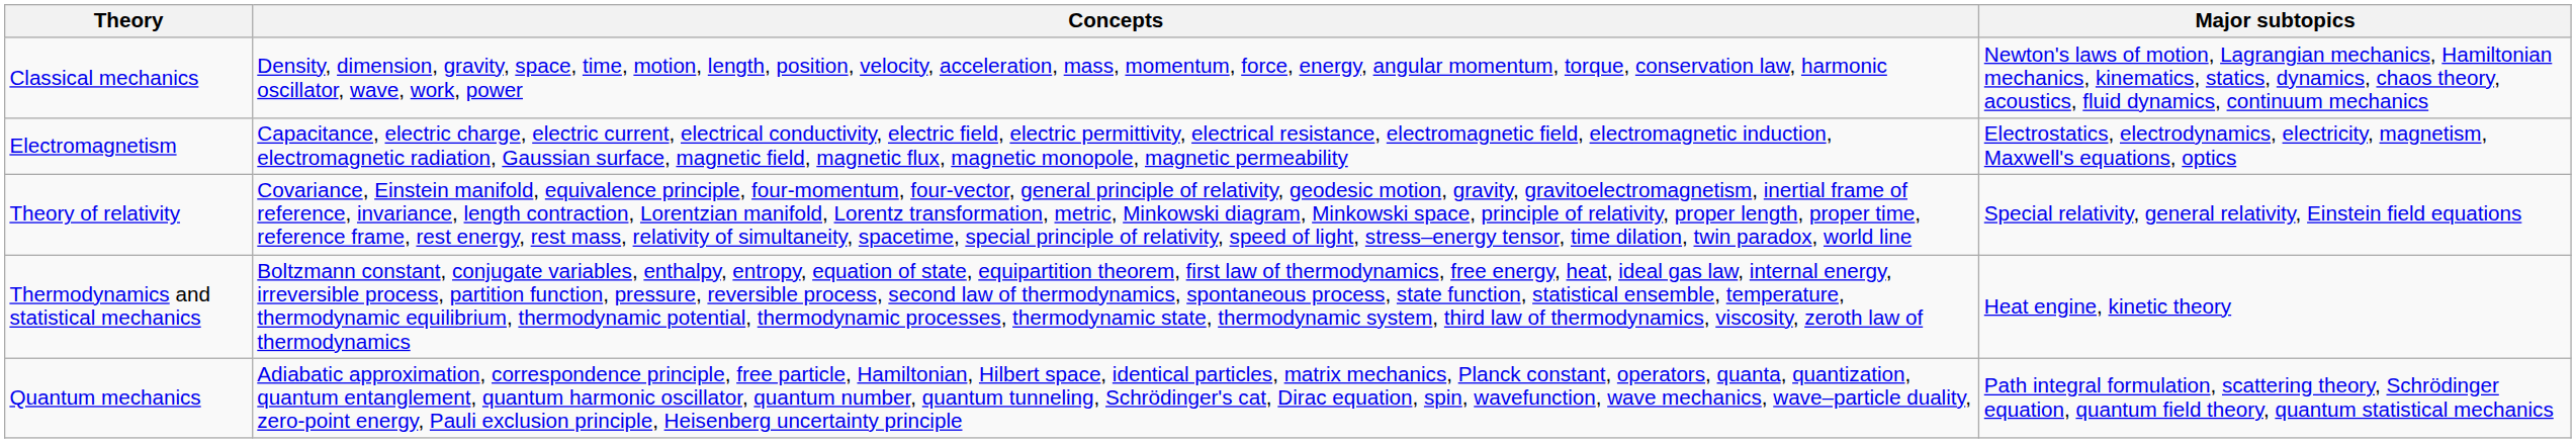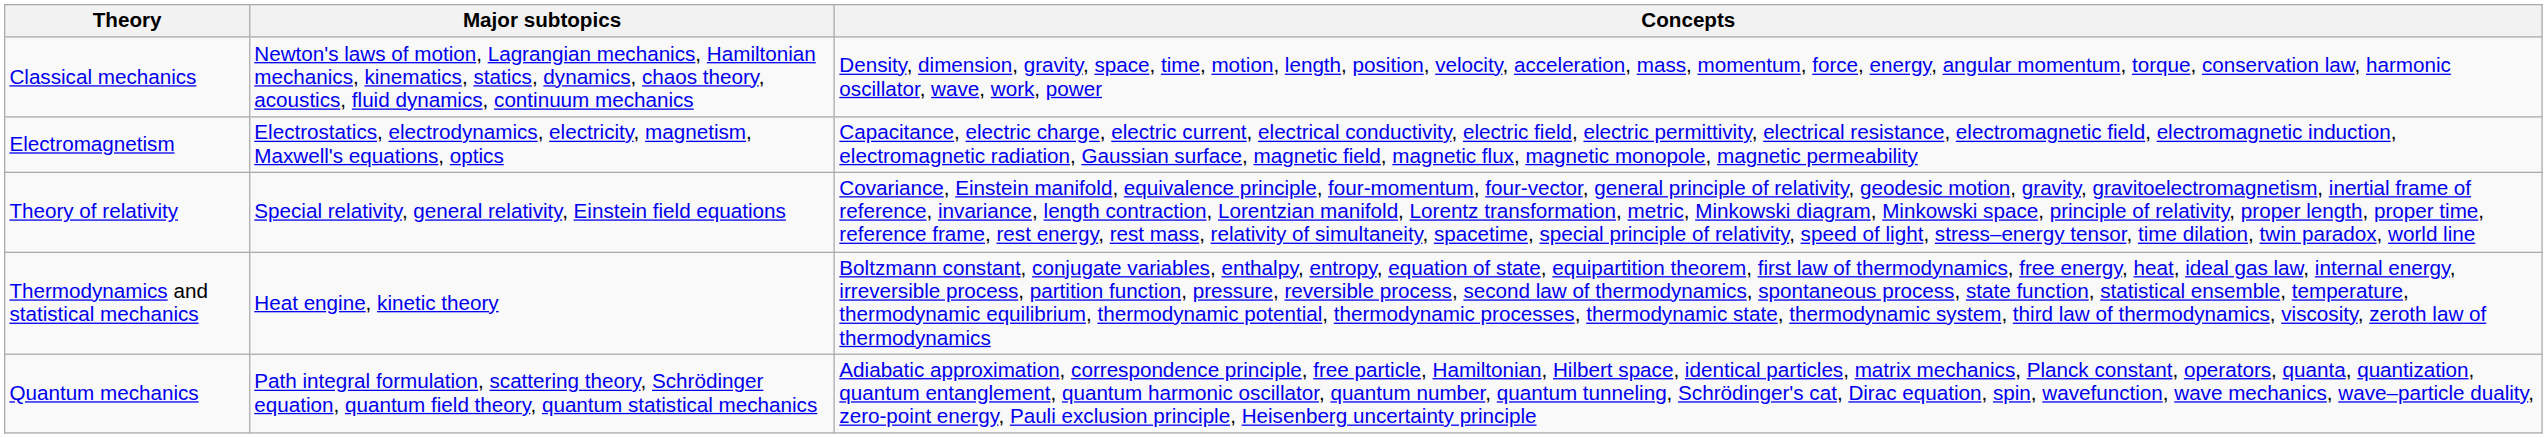 <table class="wikitable">
 <tr>
 <th>Theory</th>
+<th>Major subtopics</th>
 <th>Concepts</th>
-<th>Major subtopics</th>
 </tr>
 <tr>
 <td><a href='#'>Classical mechanics</a></td>
+<td><a href='#'>Newton's laws of motion</a>, <a href='#'>Lagrangian mechanics</a>, <a href='#'>Hamiltonian mechanics</a>, <a href='#'>kinematics</a>, <a href='#'>statics</a>, <a href='#'>dynamics</a>, <a href='#'>chaos theory</a>, <a href='#'>acoustics</a>, <a href='#'>fluid dynamics</a>, <a href='#'>continuum mechanics</a></td>
 <td><a href='#'>Density</a>, <a href='#'>dimension</a>, <a href='#'>gravity</a>, <a href='#'>space</a>, <a href='#'>time</a>, <a href='#'>motion</a>, <a href='#'>length</a>, <a href='#'>position</a>, <a href='#'>velocity</a>, <a href='#'>acceleration</a>, <a href='#'>mass</a>, <a href='#'>momentum</a>, <a href='#'>force</a>, <a href='#'>energy</a>, <a href='#'>angular momentum</a>, <a href='#'>torque</a>, <a href='#'>conservation law</a>, <a href='#'>harmonic oscillator</a>, <a href='#'>wave</a>, <a href='#'>work</a>, <a href='#'>power</a></td>
-<td><a href='#'>Newton's laws of motion</a>, <a href='#'>Lagrangian mechanics</a>, <a href='#'>Hamiltonian mechanics</a>, <a href='#'>kinematics</a>, <a href='#'>statics</a>, <a href='#'>dynamics</a>, <a href='#'>chaos theory</a>, <a href='#'>acoustics</a>, <a href='#'>fluid dynamics</a>, <a href='#'>continuum mechanics</a></td>
 </tr>
 <tr>
 <td><a href='#'>Electromagnetism</a></td>
+<td><a href='#'>Electrostatics</a>, <a href='#'>electrodynamics</a>, <a href='#'>electricity</a>, <a href='#'>magnetism</a>, <a href='#'>Maxwell's equations</a>, <a href='#'>optics</a></td>
 <td><a href='#'>Capacitance</a>, <a href='#'>electric charge</a>, <a href='#'>electric current</a>, <a href='#'>electrical conductivity</a>, <a href='#'>electric field</a>, <a href='#'>electric permittivity</a>, <a href='#'>electrical resistance</a>, <a href='#'>electromagnetic field</a>, <a href='#'>electromagnetic induction</a>, <a href='#'>electromagnetic radiation</a>, <a href='#'>Gaussian surface</a>, <a href='#'>magnetic field</a>, <a href='#'>magnetic flux</a>, <a href='#'>magnetic monopole</a>, <a href='#'>magnetic permeability</a></td>
-<td><a href='#'>Electrostatics</a>, <a href='#'>electrodynamics</a>, <a href='#'>electricity</a>, <a href='#'>magnetism</a>, <a href='#'>Maxwell's equations</a>, <a href='#'>optics</a></td>
 </tr>
 <tr>
 <td><a href='#'>Theory of relativity</a></td>
+<td><a href='#'>Special relativity</a>, <a href='#'>general relativity</a>, <a href='#'>Einstein field equations</a></td>
 <td><a href='#'>Covariance</a>, <a href='#'>Einstein manifold</a>, <a href='#'>equivalence principle</a>, <a href='#'>four-momentum</a>, <a href='#'>four-vector</a>, <a href='#'>general principle of relativity</a>, <a href='#'>geodesic motion</a>, <a href='#'>gravity</a>, <a href='#'>gravitoelectromagnetism</a>, <a href='#'>inertial frame of reference</a>, <a href='#'>invariance</a>, <a href='#'>length contraction</a>, <a href='#'>Lorentzian manifold</a>, <a href='#'>Lorentz transformation</a>, <a href='#'>metric</a>, <a href='#'>Minkowski diagram</a>, <a href='#'>Minkowski space</a>, <a href='#'>principle of relativity</a>, <a href='#'>proper length</a>, <a href='#'>proper time</a>, <a href='#'>reference frame</a>, <a href='#'>rest energy</a>, <a href='#'>rest mass</a>, <a href='#'>relativity of simultaneity</a>, <a href='#'>spacetime</a>, <a href='#'>special principle of relativity</a>, <a href='#'>speed of light</a>, <a href='#'>stress–energy tensor</a>, <a href='#'>time dilation</a>, <a href='#'>twin paradox</a>, <a href='#'>world line</a></td>
-<td><a href='#'>Special relativity</a>, <a href='#'>general relativity</a>, <a href='#'>Einstein field equations</a></td>
 </tr>
 <tr>
 <td><a href='#'>Thermodynamics</a> and <a href='#'>statistical mechanics</a></td>
+<td><a href='#'>Heat engine</a>, <a href='#'>kinetic theory</a></td>
 <td><a href='#'>Boltzmann constant</a>, <a href='#'>conjugate variables</a>, <a href='#'>enthalpy</a>, <a href='#'>entropy</a>, <a href='#'>equation of state</a>, <a href='#'>equipartition theorem</a>, <a href='#'>first law of thermodynamics</a>, <a href='#'>free energy</a>, <a href='#'>heat</a>, <a href='#'>ideal gas law</a>, <a href='#'>internal energy</a>, <a href='#'>irreversible process</a>, <a href='#'>partition function</a>, <a href='#'>pressure</a>, <a href='#'>reversible process</a>, <a href='#'>second law of thermodynamics</a>, <a href='#'>spontaneous process</a>, <a href='#'>state function</a>, <a href='#'>statistical ensemble</a>, <a href='#'>temperature</a>, <a href='#'>thermodynamic equilibrium</a>, <a href='#'>thermodynamic potential</a>, <a href='#'>thermodynamic processes</a>, <a href='#'>thermodynamic state</a>, <a href='#'>thermodynamic system</a>, <a href='#'>third law of thermodynamics</a>, <a href='#'>viscosity</a>, <a href='#'>zeroth law of thermodynamics</a></td>
-<td><a href='#'>Heat engine</a>, <a href='#'>kinetic theory</a></td>
 </tr>
 <tr>
 <td><a href='#'>Quantum mechanics</a></td>
+<td><a href='#'>Path integral formulation</a>, <a href='#'>scattering theory</a>, <a href='#'>Schrödinger equation</a>, <a href='#'>quantum field theory</a>, <a href='#'>quantum statistical mechanics</a></td>
 <td><a href='#'>Adiabatic approximation</a>, <a href='#'>correspondence principle</a>, <a href='#'>free particle</a>, <a href='#'>Hamiltonian</a>, <a href='#'>Hilbert space</a>, <a href='#'>identical particles</a>, <a href='#'>matrix mechanics</a>, <a href='#'>Planck constant</a>, <a href='#'>operators</a>, <a href='#'>quanta</a>, <a href='#'>quantization</a>, <a href='#'>quantum entanglement</a>, <a href='#'>quantum harmonic oscillator</a>, <a href='#'>quantum number</a>, <a href='#'>quantum tunneling</a>, <a href='#'>Schrödinger's cat</a>, <a href='#'>Dirac equation</a>, <a href='#'>spin</a>, <a href='#'>wavefunction</a>, <a href='#'>wave mechanics</a>, <a href='#'>wave–particle duality</a>, <a href='#'>zero-point energy</a>, <a href='#'>Pauli exclusion principle</a>, <a href='#'>Heisenberg uncertainty principle</a></td>
-<td><a href='#'>Path integral formulation</a>, <a href='#'>scattering theory</a>, <a href='#'>Schrödinger equation</a>, <a href='#'>quantum field theory</a>, <a href='#'>quantum statistical mechanics</a></td>
 </tr>
 </table>
